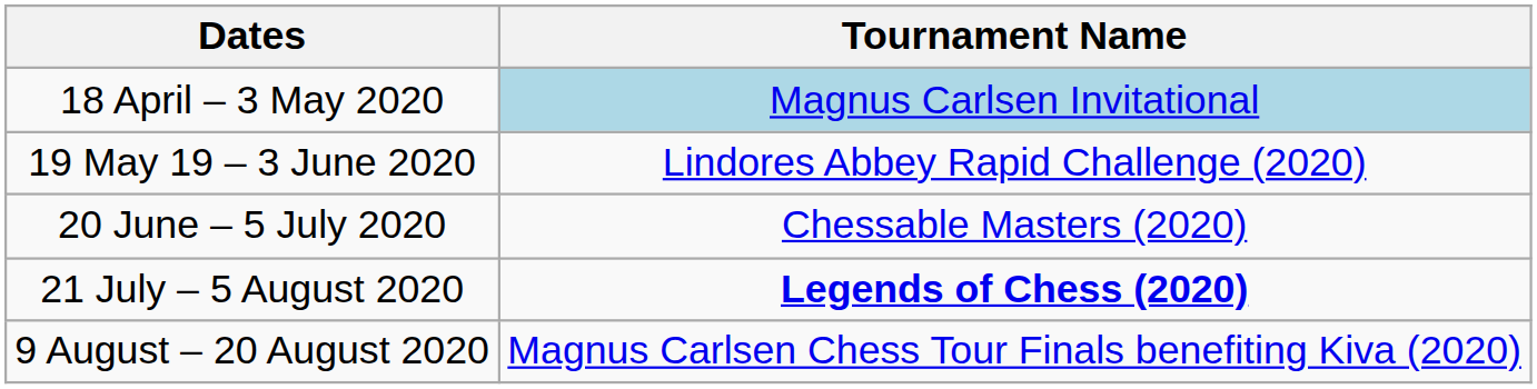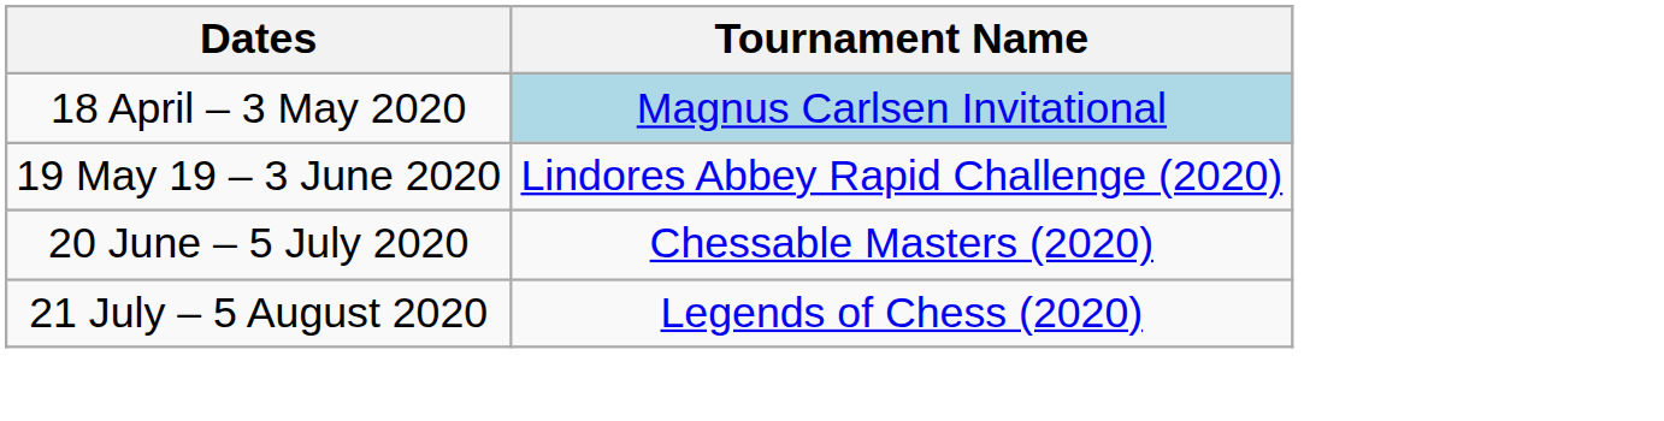 <table class="wikitable sortable" style="text-align:center;">
 <tr>
 <th>Dates</th>
 <th>Tournament Name</th>
 </tr>
 <tr>
 <td>18 April – 3 May 2020</td>
 <td style="background: lightblue;"><a href='#'>Magnus Carlsen Invitational</a></td>
 </tr>
 <tr>
 <td>19 May 19 – 3 June 2020</td>
 <td><a href='#'>Lindores Abbey Rapid Challenge (2020)</a></td>
 </tr>
 <tr>
 <td>20 June – 5 July 2020</td>
 <td><a href='#'>Chessable Masters (2020)</a></td>
 </tr>
 <tr>
 <td>21 July – 5 August 2020</td>
-<td><strong><a href='#'>Legends of Chess (2020)</a></strong></td>
-</tr>
-<tr>
-<td>9 August – 20 August 2020</td>
-<td><a href='#'>Magnus Carlsen Chess Tour Finals benefiting Kiva (2020)</a></td>
+<td><a href='#'>Legends of Chess (2020)</a></td>
 </tr>
 </table>
